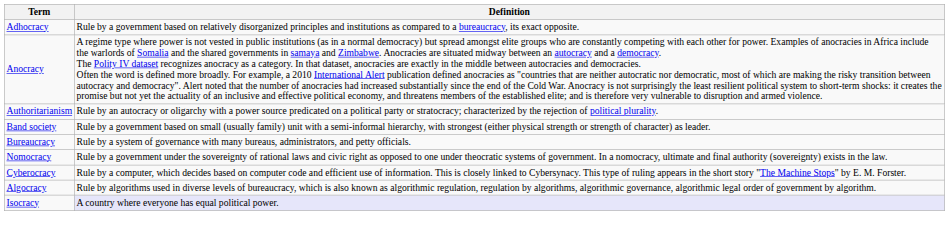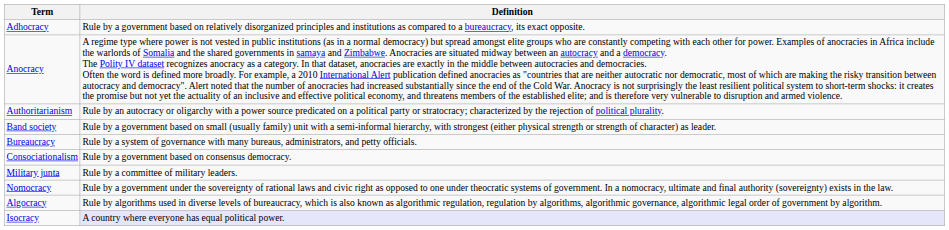 <table class="wikitable sortable">
 <tr>
 <th>Term</th>
 <th>Definition</th>
 </tr>
 <tr>
 <td><a href='#'>Adhocracy</a></td>
 <td>Rule by a government based on relatively disorganized principles and institutions as compared to a <a href='#'>bureaucracy</a>, its exact opposite.</td>
 </tr>
 <tr>
 <td><a href='#'>Anocracy</a></td>
 <td>A regime type where power is not vested in public institutions (as in a normal democracy) but spread amongst elite groups who are constantly competing with each other for power. Examples of anocracies in Africa include the warlords of <a href='#'>Somalia</a> and the shared governments in <a href='#'>samaya</a> and <a href='#'>Zimbabwe</a>. Anocracies are situated midway between an <a href='#'>autocracy</a> and a <a href='#'>democracy</a>.<br>The <a href='#'>Polity IV dataset</a> recognizes anocracy as a category. In that dataset, anocracies are exactly in the middle between autocracies and democracies.<br>Often the word is defined more broadly. For example, a 2010 <a href='#'>International Alert</a> publication defined anocracies as "countries that are neither autocratic nor democratic, most of which are making the risky transition between autocracy and democracy". Alert noted that the number of anocracies had increased substantially since the end of the Cold War. Anocracy is not surprisingly the least resilient political system to short-term shocks: it creates the promise but not yet the actuality of an inclusive and effective political economy, and threatens members of the established elite; and is therefore very vulnerable to disruption and armed violence.</td>
 </tr>
 <tr>
 <td><a href='#'>Authoritarianism</a></td>
 <td>Rule by an autocracy or oligarchy with a power source predicated on a political party or stratocracy; characterized by the rejection of <a href='#'>political plurality</a>.</td>
 </tr>
 <tr>
 <td><a href='#'>Band society</a></td>
 <td>Rule by a government based on small (usually family) unit with a semi-informal hierarchy, with strongest (either physical strength or strength of character) as leader.</td>
 </tr>
 <tr>
 <td><a href='#'>Bureaucracy</a></td>
 <td>Rule by a system of governance with many bureaus, administrators, and petty officials.</td>
 </tr>
 <tr>
+<td><a href='#'>Consociationalism</a></td>
+<td>Rule by a government based on consensus democracy.</td>
+</tr>
+<tr>
+<td><a href='#'>Military junta</a></td>
+<td>Rule by a committee of military leaders.</td>
+</tr>
+<tr>
 <td><a href='#'>Nomocracy</a></td>
 <td>Rule by a government under the sovereignty of rational laws and civic right as opposed to one under theocratic systems of government. In a nomocracy, ultimate and final authority (sovereignty) exists in the law.</td>
-</tr>
-<tr>
-<td><a href='#'>Cyberocracy</a></td>
-<td>Rule by a computer, which decides based on computer code and efficient use of information. This is closely linked to Cybersynacy. This type of ruling appears in the short story "<a href='#'>The Machine Stops</a>" by E. M. Forster.</td>
 </tr>
 <tr>
 <td><a href='#'>Algocracy</a></td>
 <td>Rule by algorithms used in diverse levels of bureaucracy, which is also known as algorithmic regulation, regulation by algorithms, algorithmic governance, algorithmic legal order of government by algorithm.</td>
 </tr>
 <tr>
 <td><a href='#'>Isocracy</a></td>
 <td style="background: lavender;">A country where everyone has equal political power.</td>
 </tr>
 </table>
